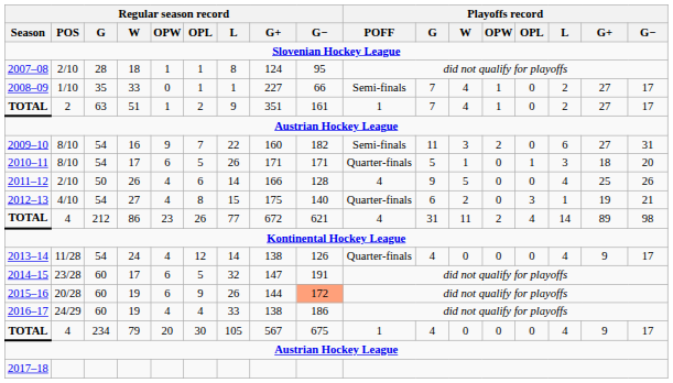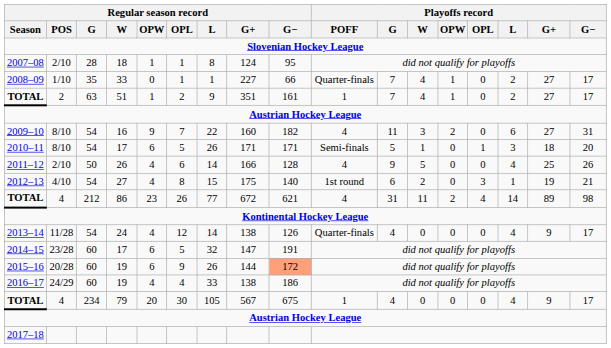 <table class="wikitable" style="text-align:center;">
 <tr>
 <th colspan="9">Regular season record</th>
 <th colspan="8">Playoffs record</th>
 </tr>
 <tr>
 <th style="width:7%;">Season</th>
 <th style="width:5%;">POS</th>
 <th style="width:5%;">G</th>
 <th style="width:5%;">W</th>
 <th style="width:5%;">OPW</th>
 <th style="width:5%;">OPL</th>
 <th style="width:5%;">L</th>
 <th style="width:7%;">G+</th>
 <th style="width:7%;">G−</th>
 <th style="width:11%;">POFF</th>
 <th style="width:5%;">G</th>
 <th style="width:5%;">W</th>
 <th style="width:5%;">OPW</th>
 <th style="width:5%;">OPL</th>
 <th style="width:5%;">L</th>
 <th style="width:7%;">G+</th>
 <th style="width:7%;">G−</th>
 </tr>
 <tr>
 <td colspan="17"><strong><a href='#'>Slovenian Hockey League</a></strong></td>
 </tr>
 <tr>
 <td><a href='#'>2007–08</a></td>
 <td>2/10</td>
 <td>28</td>
 <td>18</td>
 <td>1</td>
 <td>1</td>
 <td>8</td>
 <td>124</td>
 <td>95</td>
 <td colspan="8" style="text-align:center;"><em>did not qualify for playoffs</em></td>
 </tr>
 <tr>
 <td><a href='#'>2008–09</a></td>
 <td>1/10</td>
 <td>35</td>
 <td>33</td>
 <td>0</td>
 <td>1</td>
 <td>1</td>
 <td>227</td>
 <td>66</td>
-<td>Semi-finals</td>
+<td>Quarter-finals</td>
 <td>7</td>
 <td>4</td>
 <td>1</td>
 <td>0</td>
 <td>2</td>
 <td>27</td>
 <td>17</td>
 </tr>
 <tr>
 <td style="border-bottom:3px solid black;"><strong>TOTAL</strong></td>
 <td>2</td>
 <td>63</td>
 <td>51</td>
 <td>1</td>
 <td>2</td>
 <td>9</td>
 <td>351</td>
 <td>161</td>
 <td>1</td>
 <td>7</td>
 <td>4</td>
 <td>1</td>
 <td>0</td>
 <td>2</td>
 <td>27</td>
 <td>17</td>
 </tr>
 <tr>
 <td colspan="17"><strong><a href='#'>Austrian Hockey League</a></strong></td>
 </tr>
 <tr>
 <td><a href='#'>2009–10</a></td>
 <td>8/10</td>
 <td>54</td>
 <td>16</td>
 <td>9</td>
 <td>7</td>
 <td>22</td>
 <td>160</td>
 <td>182</td>
-<td>Semi-finals</td>
+<td>4</td>
 <td>11</td>
 <td>3</td>
 <td>2</td>
 <td>0</td>
 <td>6</td>
 <td>27</td>
 <td>31</td>
 </tr>
 <tr>
 <td><a href='#'>2010–11</a></td>
 <td>8/10</td>
 <td>54</td>
 <td>17</td>
 <td>6</td>
 <td>5</td>
 <td>26</td>
 <td>171</td>
 <td>171</td>
-<td>Quarter-finals</td>
+<td>Semi-finals</td>
 <td>5</td>
 <td>1</td>
 <td>0</td>
 <td>1</td>
 <td>3</td>
 <td>18</td>
 <td>20</td>
 </tr>
 <tr>
 <td><a href='#'>2011–12</a></td>
 <td>2/10</td>
 <td>50</td>
 <td>26</td>
 <td>4</td>
 <td>6</td>
 <td>14</td>
 <td>166</td>
 <td>128</td>
 <td>4</td>
 <td>9</td>
 <td>5</td>
 <td>0</td>
 <td>0</td>
 <td>4</td>
 <td>25</td>
 <td>26</td>
 </tr>
 <tr>
 <td><a href='#'>2012–13</a></td>
 <td>4/10</td>
 <td>54</td>
 <td>27</td>
 <td>4</td>
 <td>8</td>
 <td>15</td>
 <td>175</td>
 <td>140</td>
-<td>Quarter-finals</td>
+<td>1st round</td>
 <td>6</td>
 <td>2</td>
 <td>0</td>
 <td>3</td>
 <td>1</td>
 <td>19</td>
 <td>21</td>
 </tr>
 <tr>
 <td style="border-bottom:3px solid black;"><strong>TOTAL</strong></td>
 <td>4</td>
 <td>212</td>
 <td>86</td>
 <td>23</td>
 <td>26</td>
 <td>77</td>
 <td>672</td>
 <td>621</td>
 <td>4</td>
 <td>31</td>
 <td>11</td>
 <td>2</td>
 <td>4</td>
 <td>14</td>
 <td>89</td>
 <td>98</td>
 </tr>
 <tr>
 <td colspan="17"><strong><a href='#'>Kontinental Hockey League</a></strong></td>
 </tr>
 <tr>
 <td><a href='#'>2013–14</a></td>
 <td>11/28</td>
 <td>54</td>
 <td>24</td>
 <td>4</td>
 <td>12</td>
 <td>14</td>
 <td>138</td>
 <td>126</td>
 <td>Quarter-finals</td>
 <td>4</td>
 <td>0</td>
 <td>0</td>
 <td>0</td>
 <td>4</td>
 <td>9</td>
 <td>17</td>
 </tr>
 <tr>
 <td><a href='#'>2014–15</a></td>
 <td>23/28</td>
 <td>60</td>
 <td>17</td>
 <td>6</td>
 <td>5</td>
 <td>32</td>
 <td>147</td>
 <td>191</td>
 <td colspan="8" style="text-align:center;"><em>did not qualify for playoffs</em></td>
 </tr>
 <tr>
 <td><a href='#'>2015–16</a></td>
 <td>20/28</td>
 <td>60</td>
 <td>19</td>
 <td>6</td>
 <td>9</td>
 <td>26</td>
 <td>144</td>
 <td style="background: lightsalmon;">172</td>
 <td colspan="8" style="text-align:center;"><em>did not qualify for playoffs</em></td>
 </tr>
 <tr>
 <td><a href='#'>2016–17</a></td>
 <td>24/29</td>
 <td>60</td>
 <td>19</td>
 <td>4</td>
 <td>4</td>
 <td>33</td>
 <td>138</td>
 <td>186</td>
 <td colspan="8" style="text-align:center;"><em>did not qualify for playoffs</em></td>
 </tr>
 <tr>
 <td style="border-bottom:3px solid black;"><strong>TOTAL</strong></td>
 <td>4</td>
 <td>234</td>
 <td>79</td>
 <td>20</td>
 <td>30</td>
 <td>105</td>
 <td>567</td>
 <td>675</td>
 <td>1</td>
 <td>4</td>
 <td>0</td>
 <td>0</td>
 <td>0</td>
 <td>4</td>
 <td>9</td>
 <td>17</td>
 </tr>
 <tr>
 <td colspan="17"><strong><a href='#'>Austrian Hockey League</a></strong></td>
 </tr>
 <tr>
 <td><a href='#'>2017–18</a></td>
 <td></td>
 <td></td>
 <td></td>
 <td></td>
 <td></td>
 <td></td>
 <td></td>
 <td></td>
 <td colspan="8" style="text-align:center;"></td>
 </tr>
 </table>
